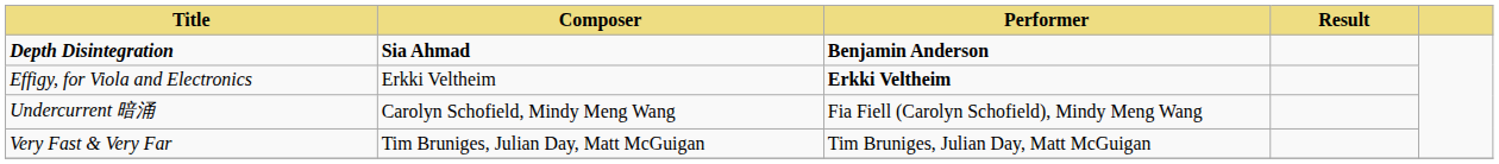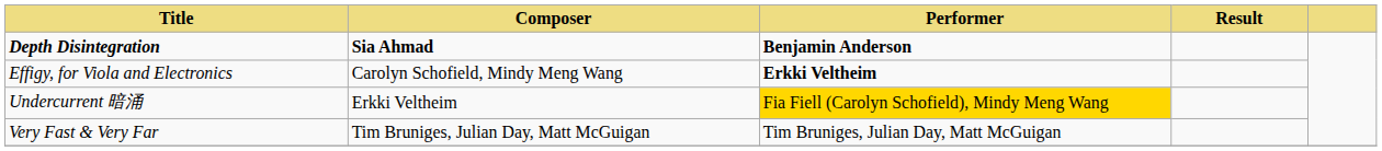 <table class="wikitable" width=100%>
 <tr>
 <th style="width:25%;background:#EEDD82;">Title</th>
 <th style="width:30%;background:#EEDD82;">Composer</th>
 <th style="width:30%;background:#EEDD82;">Performer</th>
 <th style="width:10%;background:#EEDD82;">Result</th>
 <th style="width:5%;background:#EEDD82;"></th>
 </tr>
 <tr>
 <td><strong><em>Depth Disintegration</em></strong></td>
 <td><strong>Sia Ahmad</strong></td>
 <td><strong>Benjamin Anderson</strong></td>
 <td></td>
 <td rowspan="4"></td>
 </tr>
 <tr>
 <td><em>Effigy, for Viola and Electronics</em></td>
-<td>Erkki Veltheim</td>
+<td>Carolyn Schofield, Mindy Meng Wang</td>
 <td><strong>Erkki Veltheim</strong></td>
 <td></td>
 </tr>
 <tr>
 <td><em>Undercurrent 暗涌</em></td>
-<td>Carolyn Schofield, Mindy Meng Wang</td>
-<td>Fia Fiell (Carolyn Schofield), Mindy Meng Wang</td>
+<td>Erkki Veltheim</td>
+<td style="background: gold;">Fia Fiell (Carolyn Schofield), Mindy Meng Wang</td>
 <td></td>
 </tr>
 <tr>
 <td><em>Very Fast & Very Far</em></td>
 <td>Tim Bruniges, Julian Day, Matt McGuigan</td>
 <td>Tim Bruniges, Julian Day, Matt McGuigan</td>
 <td></td>
 </tr>
 <tr>
 </tr>
 </table>
